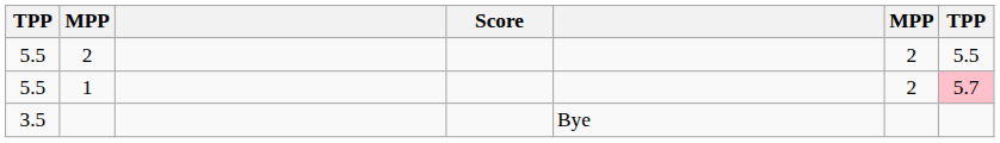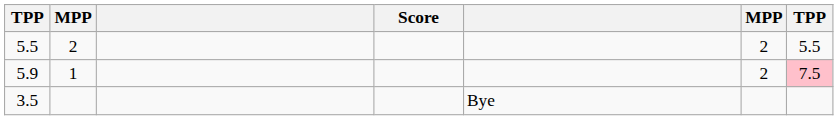 <table class="wikitable" style="text-align: center;" |>
 <tr>
 <th width="35">TPP</th>
 <th width="35">MPP</th>
 <th width="250"></th>
 <th width="75">Score</th>
 <th width="250"></th>
 <th width="35">MPP</th>
 <th width="35">TPP</th>
 </tr>
 <tr>
 <td>5.5</td>
 <td>2</td>
 <td style="text-align:left;"></td>
 <td></td>
 <td style="text-align:left;"></td>
 <td>2</td>
 <td>5.5</td>
 </tr>
 <tr>
-<td>5.5</td>
+<td>5.9</td>
 <td>1</td>
 <td style="text-align:left;"><strong></strong></td>
 <td></td>
 <td style="text-align:left;"></td>
 <td>2</td>
-<td bgcolor=pink>5.7</td>
+<td bgcolor=pink>7.5</td>
 </tr>
 <tr>
 <td>3.5</td>
 <td></td>
 <td style="text-align:left;"><strong></strong></td>
 <td></td>
 <td style="text-align:left;">Bye</td>
 <td></td>
 <td></td>
 </tr>
 </table>
